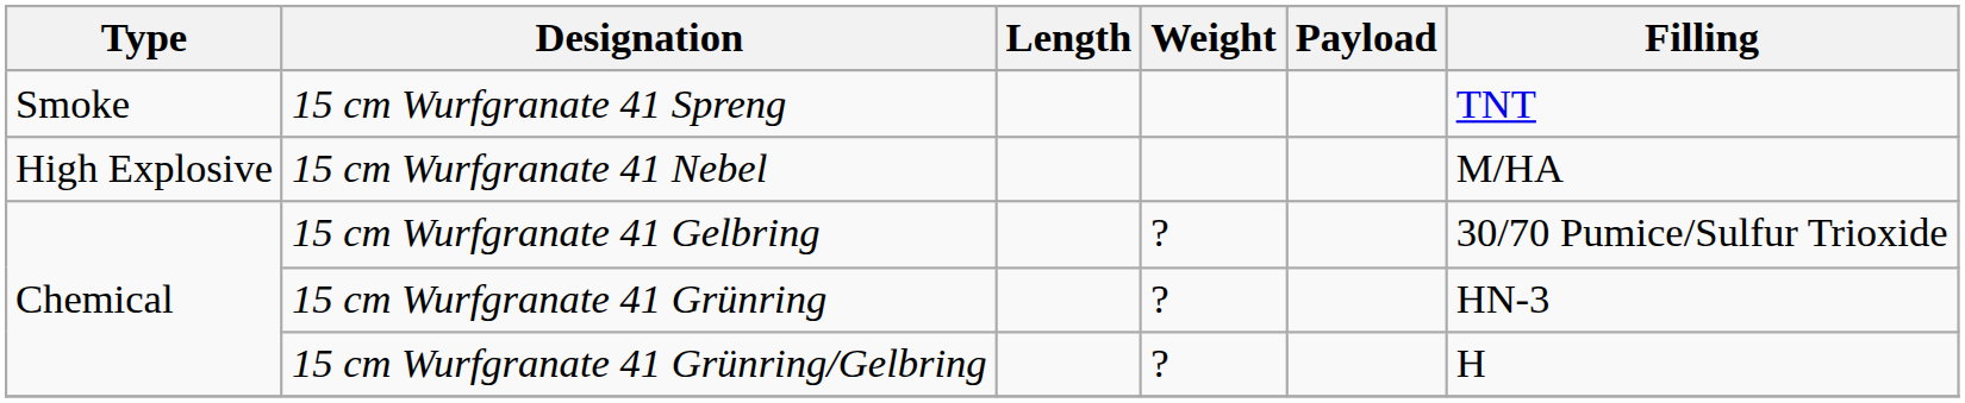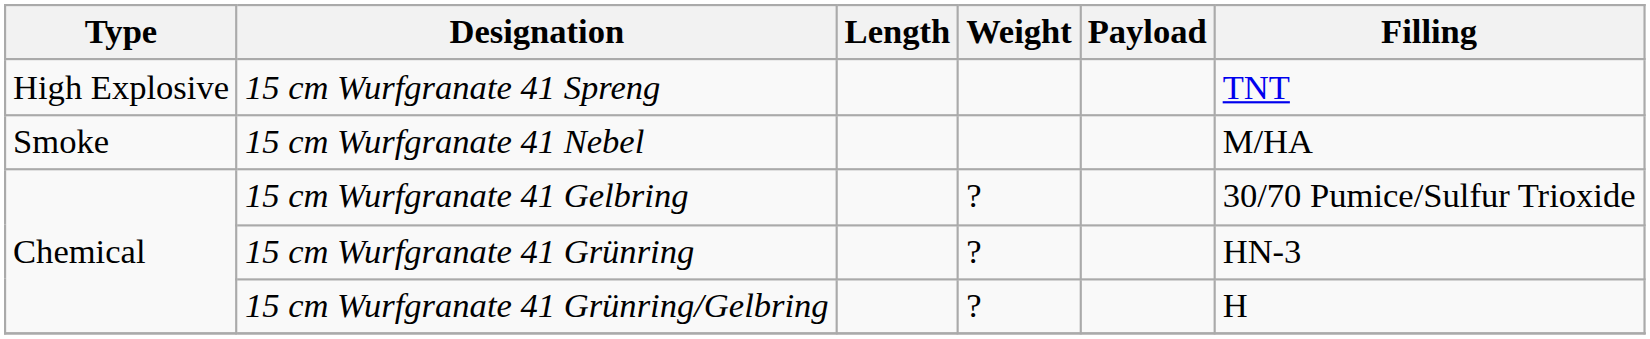 <table class="wikitable">
 <tr>
 <th>Type</th>
 <th>Designation</th>
 <th>Length</th>
 <th>Weight</th>
 <th>Payload</th>
 <th>Filling</th>
 </tr>
 <tr>
-<td>Smoke</td>
+<td>High Explosive</td>
 <td><em>15 cm Wurfgranate 41 Spreng</em></td>
 <td></td>
 <td></td>
 <td></td>
 <td><a href='#'>TNT</a></td>
 </tr>
 <tr>
-<td>High Explosive</td>
+<td>Smoke</td>
 <td><em>15 cm Wurfgranate 41 Nebel</em></td>
 <td></td>
 <td></td>
 <td></td>
 <td>M/HA</td>
 </tr>
 <tr>
 <td rowspan="3">Chemical</td>
 <td><em>15 cm Wurfgranate 41 Gelbring</em></td>
 <td></td>
 <td>?</td>
 <td></td>
 <td>30/70 Pumice/Sulfur Trioxide</td>
 </tr>
 <tr>
 <td><em>15 cm Wurfgranate 41 Grünring</em></td>
 <td></td>
 <td>?</td>
 <td></td>
 <td>HN-3</td>
 </tr>
 <tr>
 <td><em>15 cm Wurfgranate 41 Grünring/Gelbring</em></td>
 <td></td>
 <td>?</td>
 <td></td>
 <td>H</td>
 </tr>
 <tr>
 </tr>
 </table>
